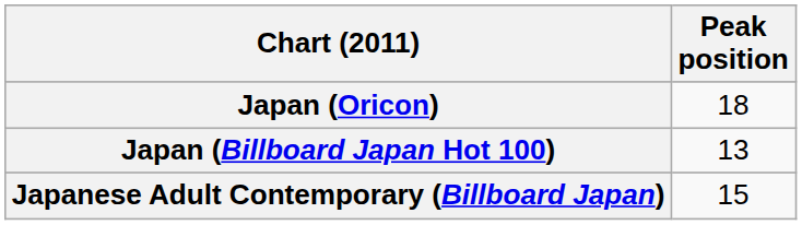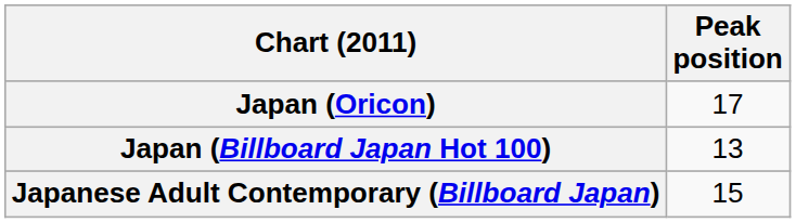 <table class="wikitable sortable plainrowheaders" style="text-align:center">
 <tr>
 <th scope="col">Chart (2011)</th>
 <th scope="col">Peak<br>position</th>
 </tr>
 <tr>
 <th scope="row">Japan (<a href='#'>Oricon</a>)</th>
-<td>18</td>
+<td>17</td>
 </tr>
 <tr>
 <th scope="row">Japan (<a href='#'><em>Billboard Japan</em> Hot 100</a>)</th>
 <td>13</td>
 </tr>
 <tr>
 <th scope="row">Japanese Adult Contemporary (<em><a href='#'>Billboard Japan</a></em>)</th>
 <td>15</td>
 </tr>
 </table>
